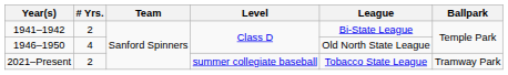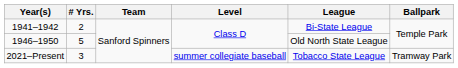 <table class="wikitable" style="text-align:center; font-size: 95%;">
 <tr>
 <th>Year(s)</th>
 <th># Yrs.</th>
 <th>Team</th>
 <th>Level</th>
 <th>League</th>
 <th>Ballpark</th>
 </tr>
 <tr>
 <td>1941–1942</td>
 <td>2</td>
 <td rowspan=3>Sanford Spinners</td>
 <td rowspan=2><a href='#'>Class D</a></td>
 <td><a href='#'>Bi-State League</a></td>
 <td rowspan=2>Temple Park</td>
 </tr>
 <tr>
 <td>1946–1950</td>
-<td>4</td>
+<td>5</td>
 <td>Old North State League</td>
 </tr>
 <tr>
 <td>2021–Present</td>
-<td>2</td>
+<td>3</td>
 <td><a href='#'>summer collegiate baseball</a></td>
 <td><a href='#'>Tobacco State League</a></td>
 <td>Tramway Park</td>
 </tr>
 </table>
